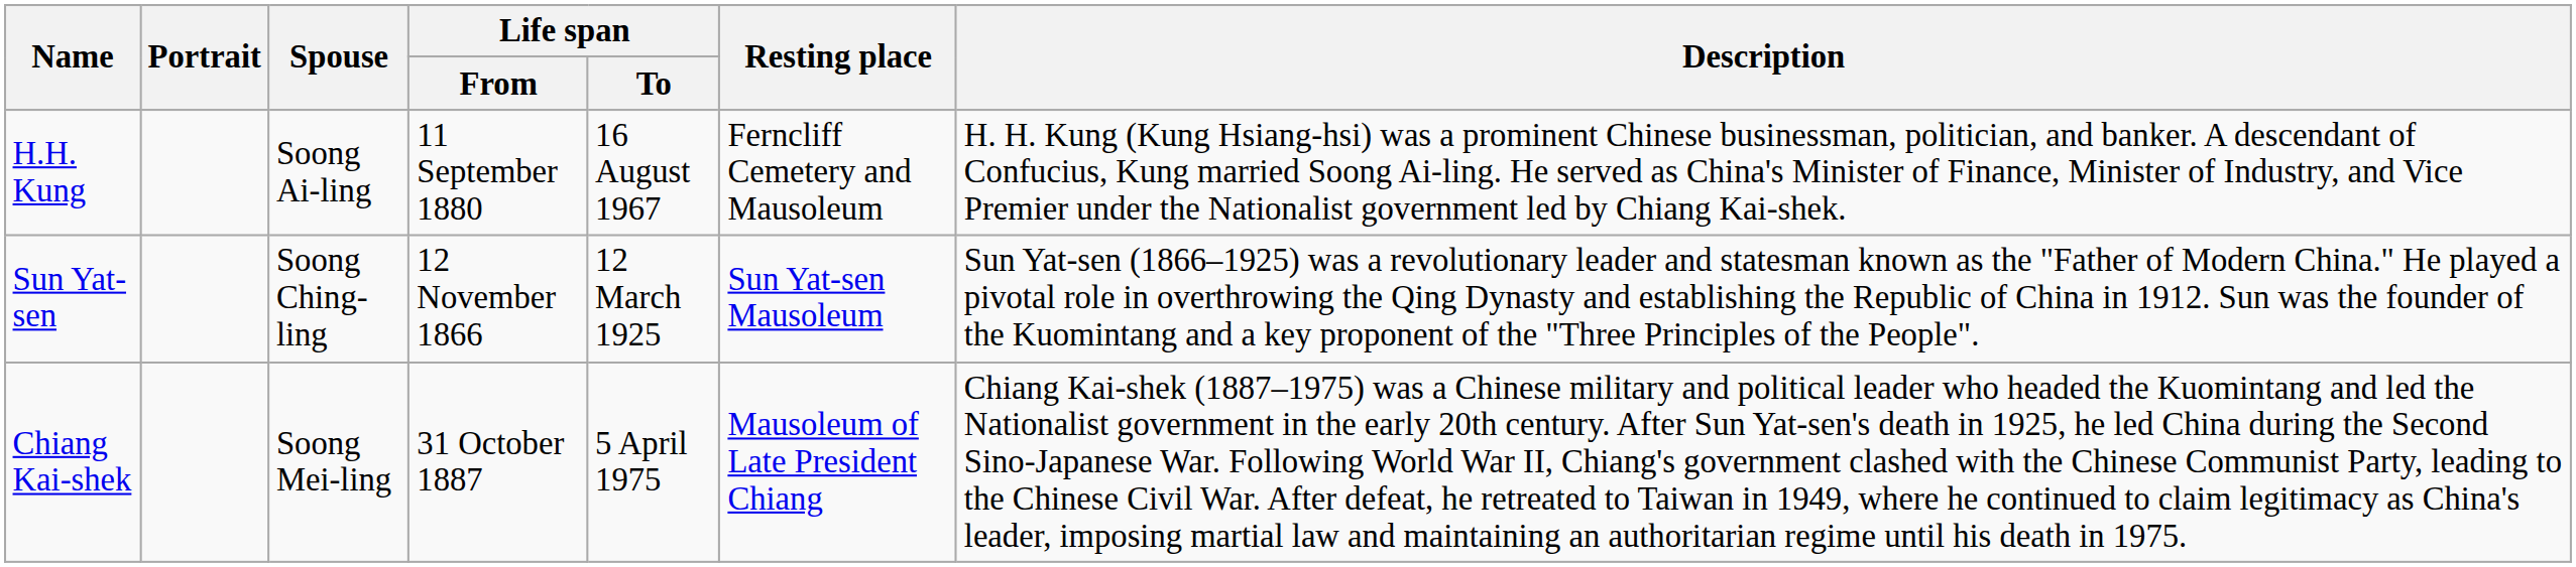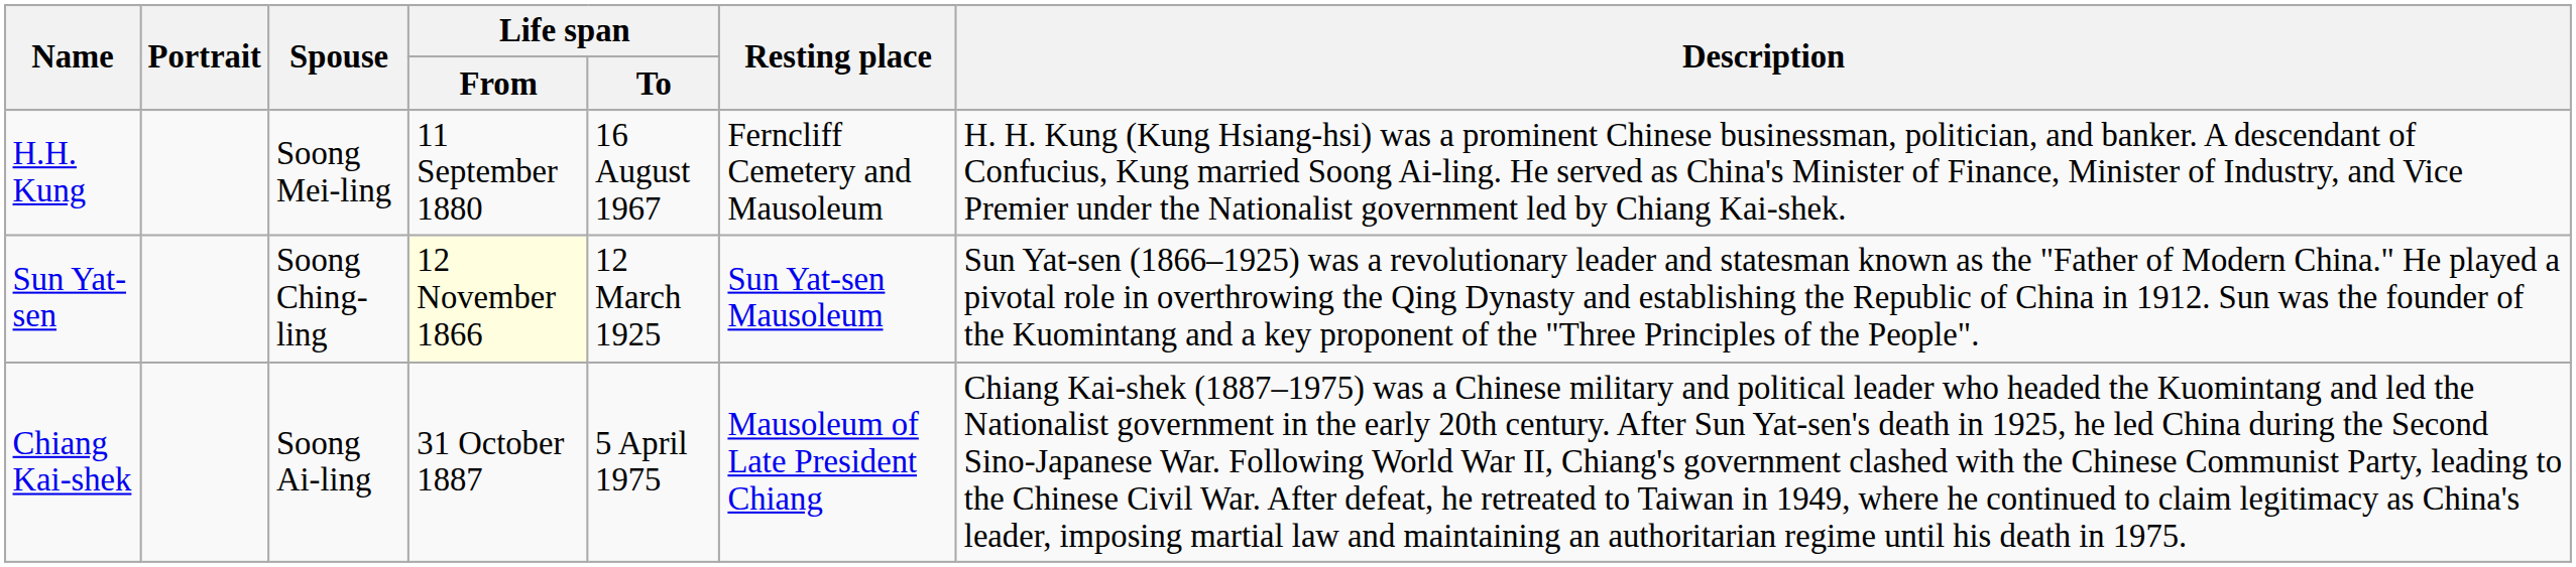 <table class="wikitable">
 <tr>
 <th rowspan="2">Name</th>
 <th rowspan="2"><strong>Portrait</strong></th>
 <th rowspan="2">Spouse</th>
 <th colspan="2">Life span</th>
 <th rowspan="2">Resting place</th>
 <th rowspan="2">Description</th>
 </tr>
 <tr>
 <th>From</th>
 <th>To</th>
 </tr>
 <tr>
 <td><a href='#'>H.H. Kung</a></td>
 <td></td>
-<td>Soong Ai-ling</td>
+<td>Soong Mei-ling</td>
 <td>11 September 1880</td>
 <td>16 August 1967</td>
 <td>Ferncliff Cemetery and Mausoleum</td>
 <td>H. H. Kung (Kung Hsiang-hsi) was a prominent Chinese businessman, politician, and banker. A descendant of Confucius, Kung married Soong Ai-ling. He served as China's Minister of Finance, Minister of Industry, and Vice Premier under the Nationalist government led by Chiang Kai-shek.</td>
 </tr>
 <tr>
 <td><a href='#'>Sun Yat-sen</a></td>
 <td></td>
 <td>Soong Ching-ling</td>
-<td>12 November 1866</td>
+<td style="background: lightyellow;">12 November 1866</td>
 <td>12 March 1925</td>
 <td><a href='#'>Sun Yat-sen Mausoleum</a></td>
 <td>Sun Yat-sen (1866–1925) was a revolutionary leader and statesman known as the "Father of Modern China." He played a pivotal role in overthrowing the Qing Dynasty and establishing the Republic of China in 1912. Sun was the founder of the Kuomintang and a key proponent of the "Three Principles of the People".</td>
 </tr>
 <tr>
 <td><a href='#'>Chiang Kai-shek</a></td>
 <td></td>
-<td>Soong Mei-ling</td>
+<td>Soong Ai-ling</td>
 <td>31 October 1887</td>
 <td>5 April 1975</td>
 <td><a href='#'>Mausoleum of Late President Chiang</a></td>
 <td>Chiang Kai-shek (1887–1975) was a Chinese military and political leader who headed the Kuomintang and led the Nationalist government in the early 20th century. After Sun Yat-sen's death in 1925, he led China during the Second Sino-Japanese War. Following World War II, Chiang's government clashed with the Chinese Communist Party, leading to the Chinese Civil War. After defeat, he retreated to Taiwan in 1949, where he continued to claim legitimacy as China's leader, imposing martial law and maintaining an authoritarian regime until his death in 1975.</td>
 </tr>
 </table>
